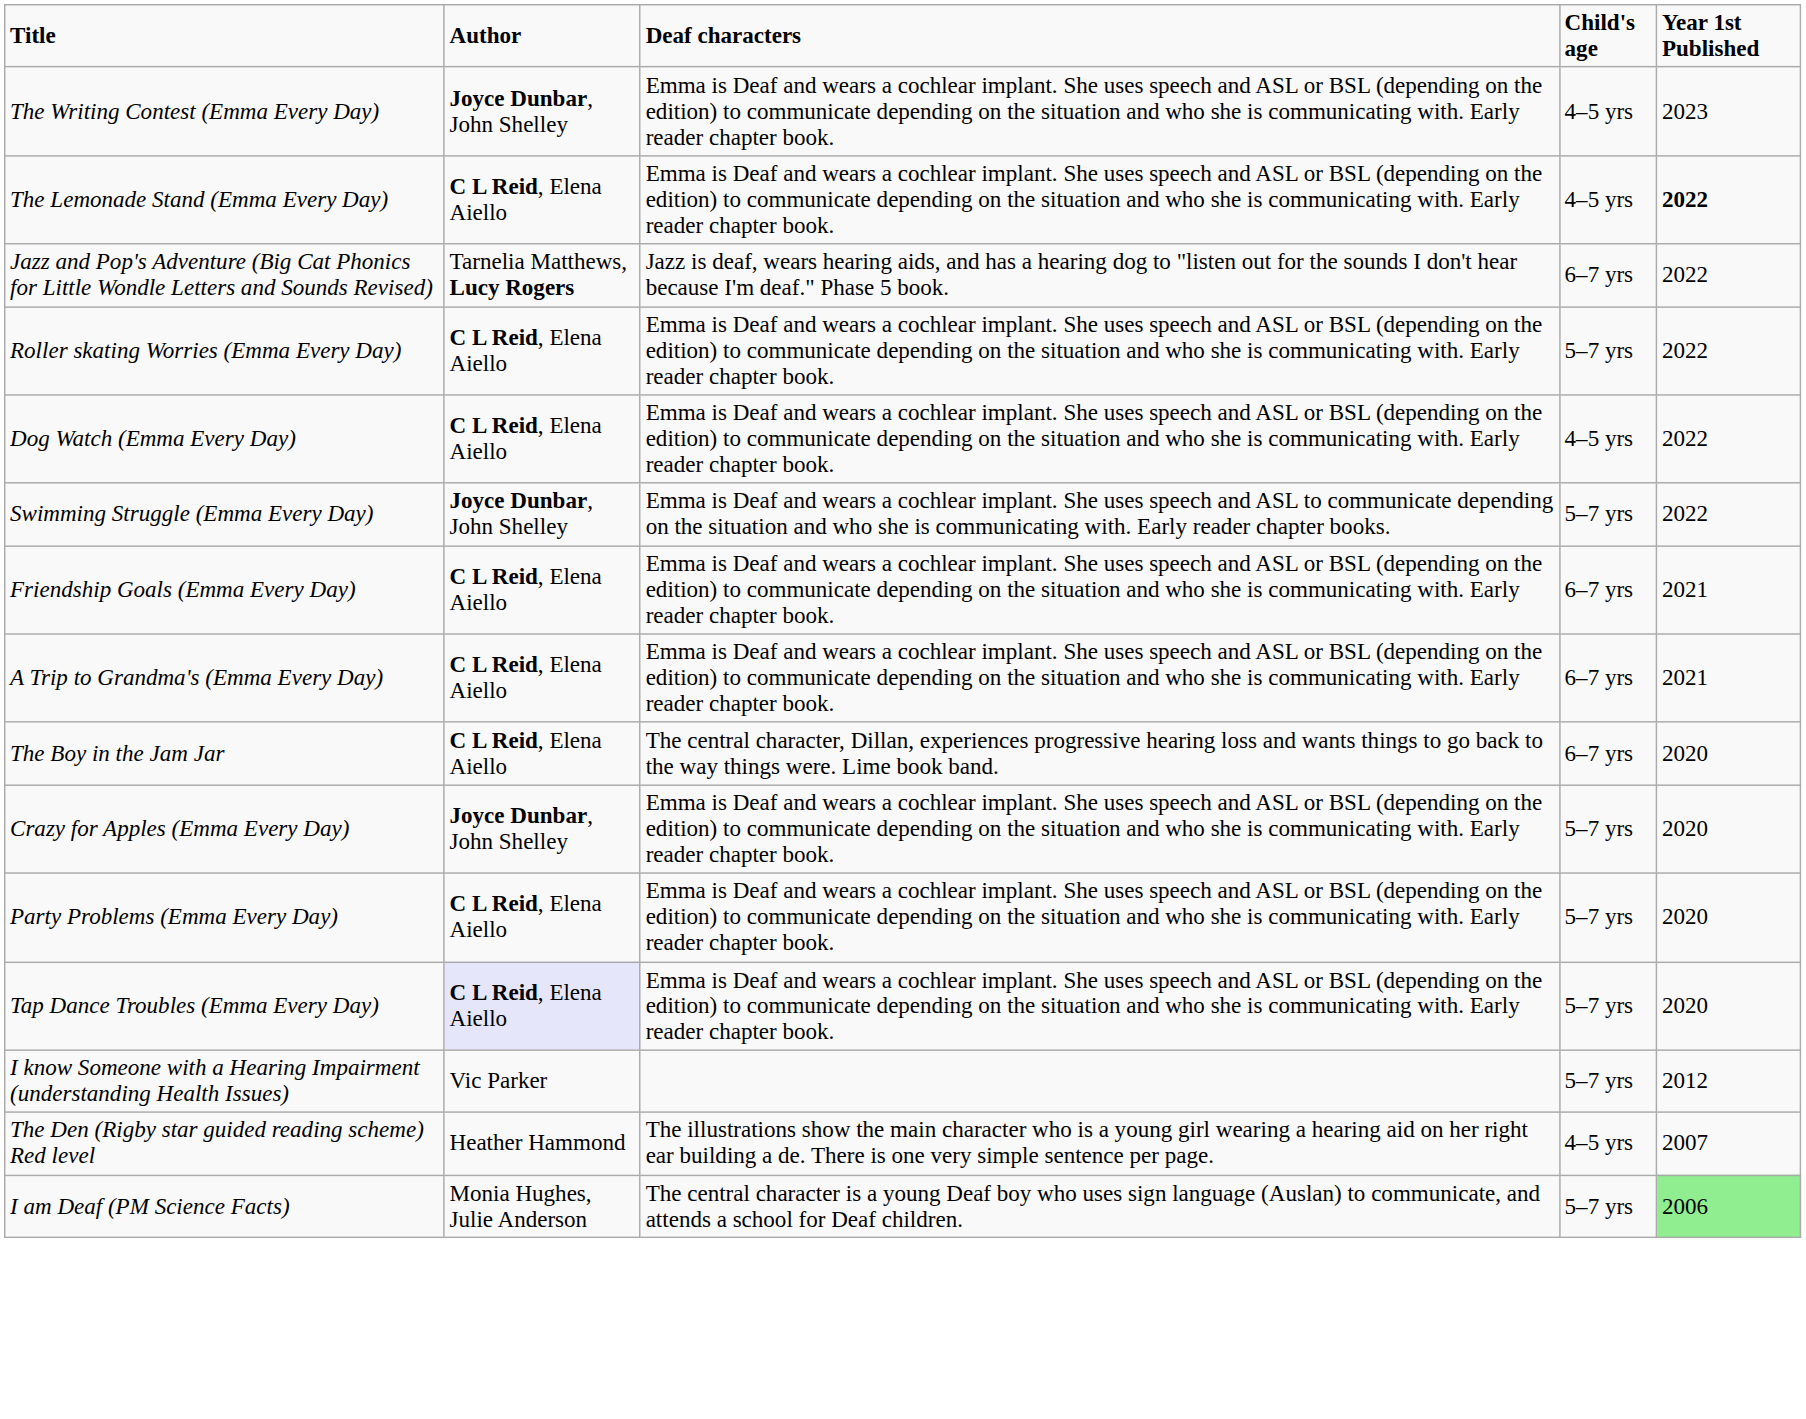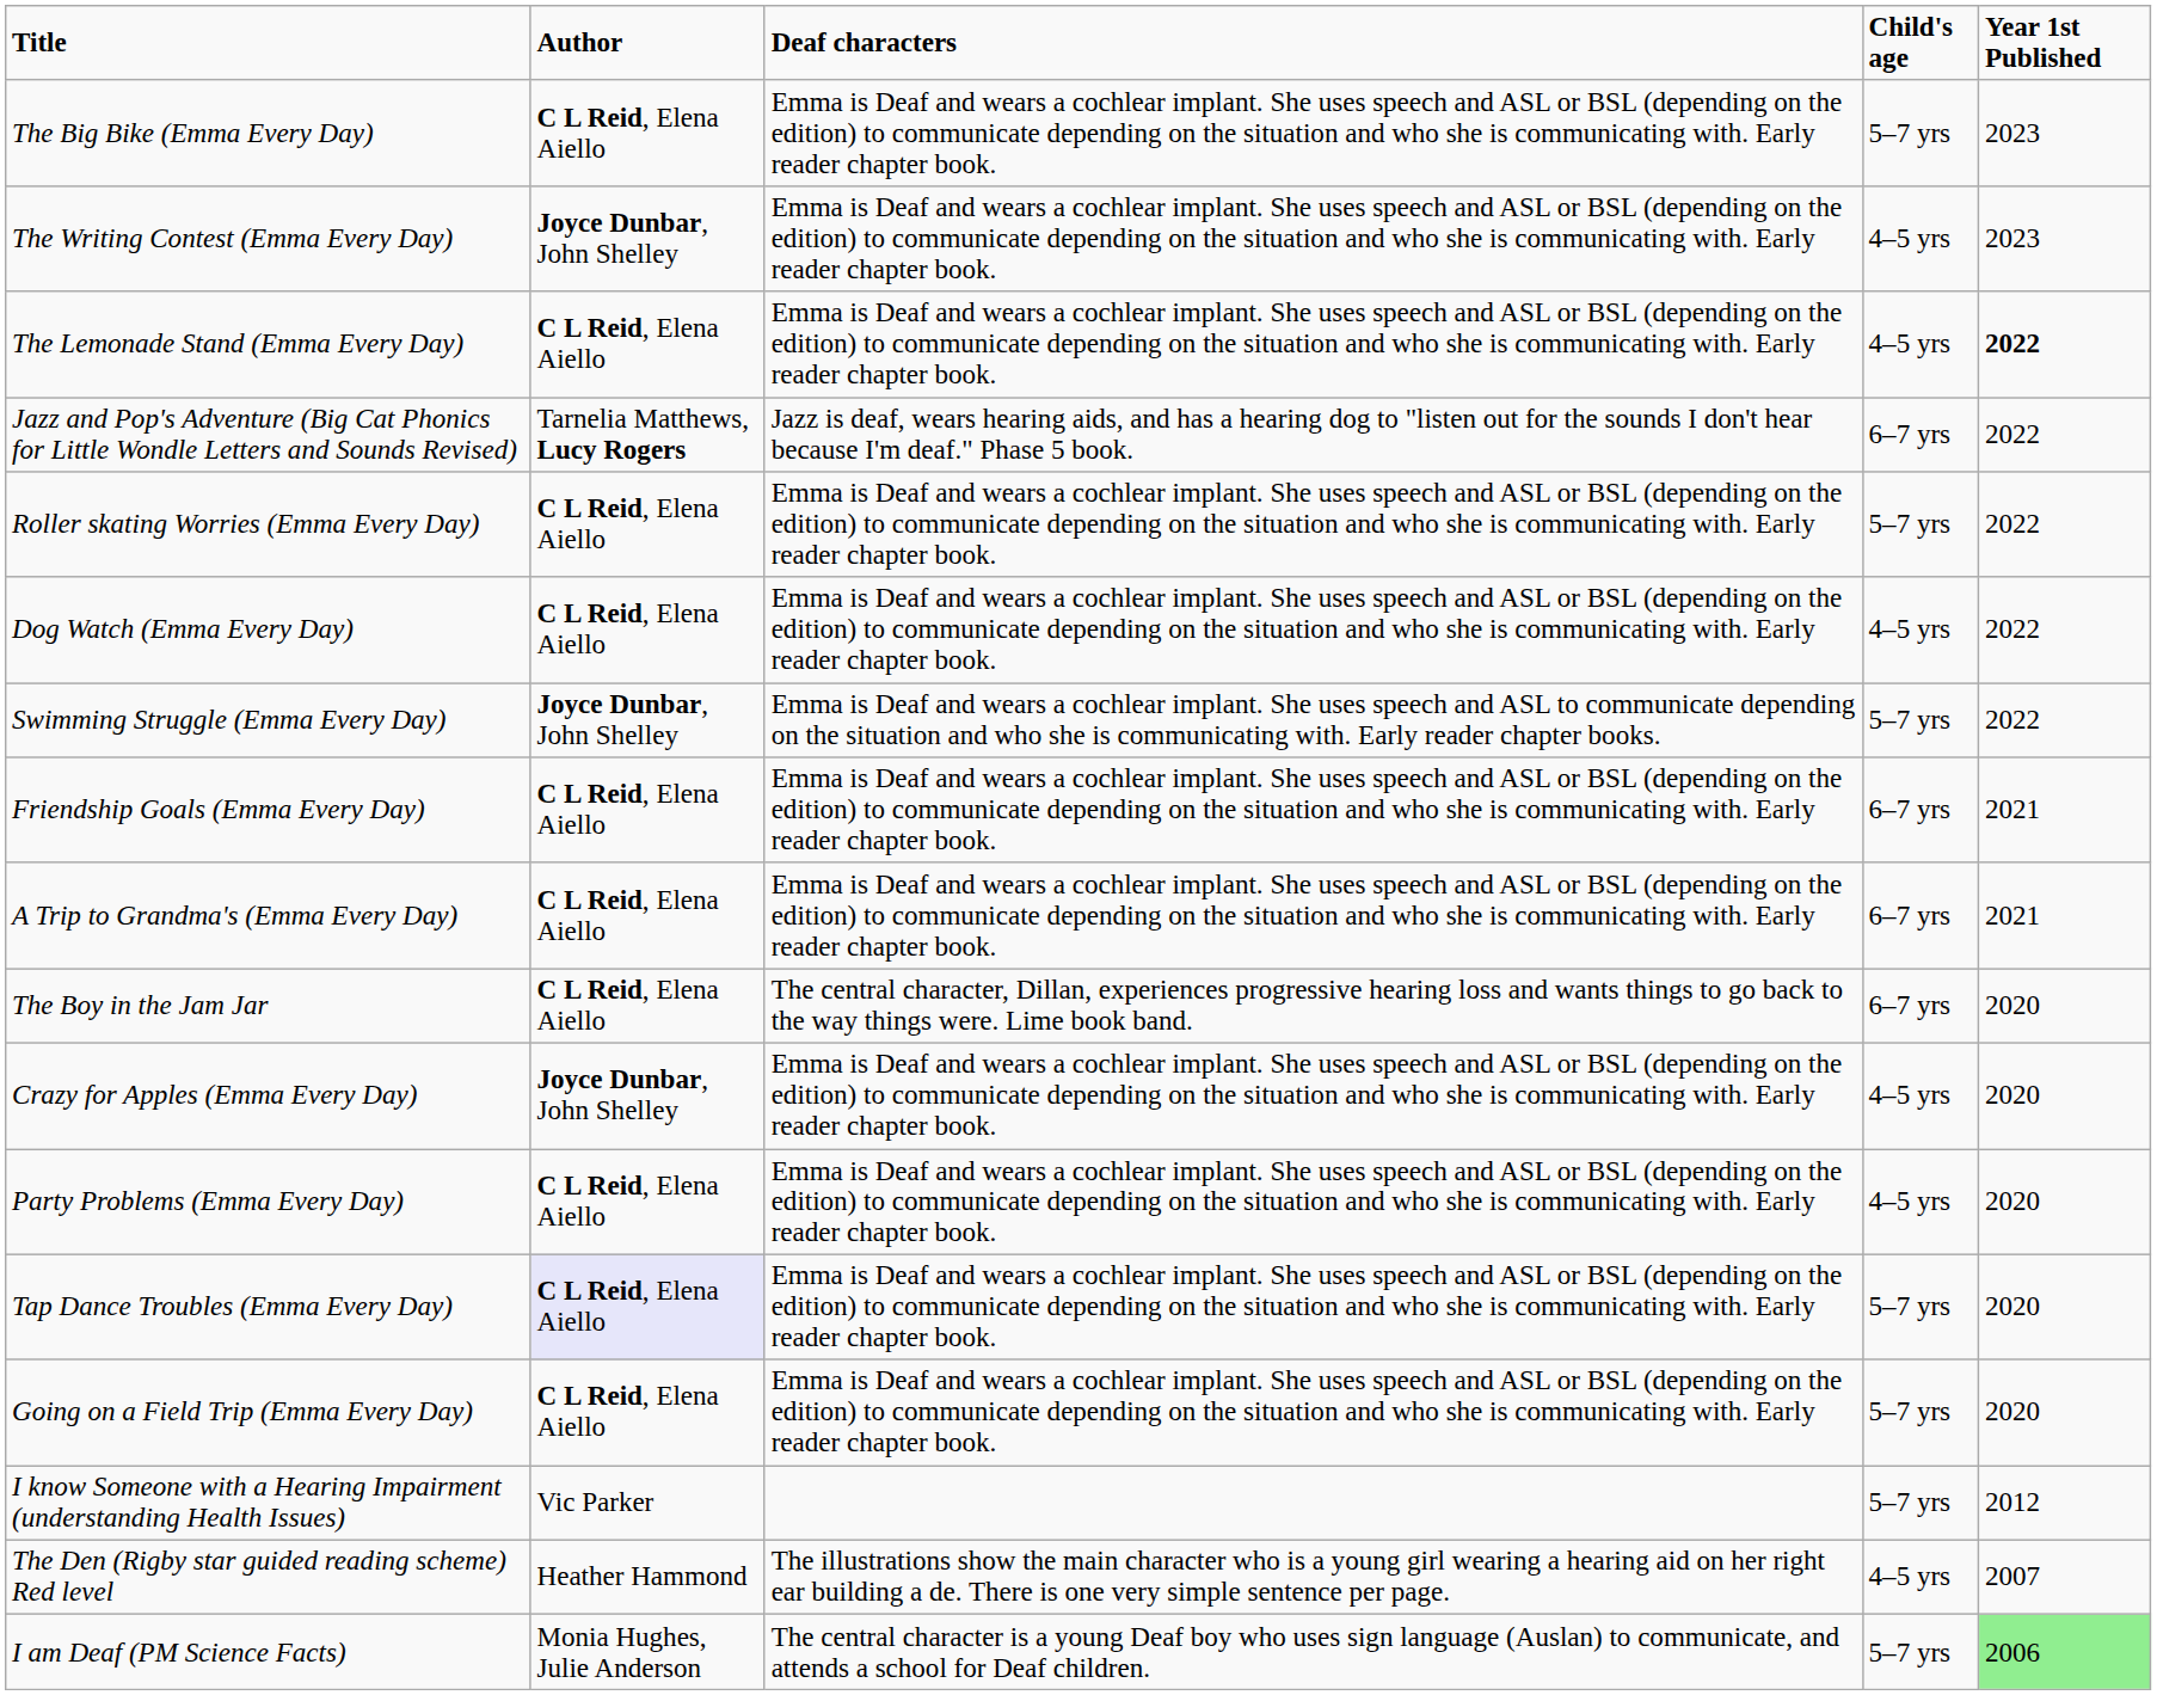 <table class="wikitable sortable">
 <tr>
 <td><strong>Title</strong></td>
 <td><strong>Author</strong></td>
 <td><strong>Deaf characters</strong></td>
 <td><strong>Child's age</strong></td>
 <td><strong>Year 1st Published</strong></td>
+</tr>
+<tr>
+<td><em>The Big Bike (Emma Every Day)</em></td>
+<td><strong>C L Reid</strong>, Elena Aiello</td>
+<td>Emma is Deaf and wears a cochlear implant. She uses speech and ASL or BSL (depending on the edition) to communicate depending on the situation and who she is communicating with. Early reader chapter book.</td>
+<td>5–7 yrs</td>
+<td>2023</td>
 </tr>
 <tr>
 <td><em>The Writing Contest (Emma Every Day)</em></td>
 <td><strong>Joyce Dunbar</strong>,<br>John Shelley</td>
 <td>Emma is Deaf and wears a cochlear implant. She uses speech and ASL or BSL (depending on the edition) to communicate depending on the situation and who she is communicating with. Early reader chapter book.</td>
 <td>4–5 yrs</td>
 <td>2023</td>
 </tr>
 <tr>
 <td><em>The Lemonade Stand (Emma Every Day)</em></td>
 <td><strong>C L Reid</strong>, Elena Aiello</td>
 <td>Emma is Deaf and wears a cochlear implant. She uses speech and ASL or BSL (depending on the edition) to communicate depending on the situation and who she is communicating with. Early reader chapter book.</td>
 <td>4–5 yrs</td>
 <td><strong>2022</strong></td>
 </tr>
 <tr>
 <td><em>Jazz and Pop's Adventure (Big Cat Phonics for Little Wondle Letters and Sounds Revised)</em></td>
 <td>Tarnelia Matthews, <strong>Lucy Rogers</strong></td>
 <td>Jazz is deaf, wears hearing aids, and has a hearing dog to "listen out for the sounds I don't hear because I'm deaf." Phase 5 book.</td>
 <td>6–7 yrs</td>
 <td>2022</td>
 </tr>
 <tr>
 <td><em>Roller skating Worries (Emma Every Day)</em></td>
 <td><strong>C L Reid</strong>, Elena Aiello</td>
 <td>Emma is Deaf and wears a cochlear implant. She uses speech and ASL or BSL (depending on the edition) to communicate depending on the situation and who she is communicating with. Early reader chapter book.</td>
 <td>5–7 yrs</td>
 <td>2022</td>
 </tr>
 <tr>
 <td><em>Dog Watch (Emma Every Day)</em></td>
 <td><strong>C L Reid</strong>, Elena Aiello</td>
 <td>Emma is Deaf and wears a cochlear implant. She uses speech and ASL or BSL (depending on the edition) to communicate depending on the situation and who she is communicating with. Early reader chapter book.</td>
 <td>4–5 yrs</td>
 <td>2022</td>
 </tr>
 <tr>
 <td><em>Swimming Struggle (Emma Every Day)</em></td>
 <td><strong>Joyce Dunbar</strong>,<br>John Shelley</td>
 <td>Emma is Deaf and wears a cochlear implant. She uses speech and ASL to communicate depending on the situation and who she is communicating with. Early reader chapter books.</td>
 <td>5–7 yrs</td>
 <td>2022</td>
 </tr>
 <tr>
 <td><em>Friendship Goals (Emma Every Day)</em></td>
 <td><strong>C L Reid</strong>, Elena Aiello</td>
 <td>Emma is Deaf and wears a cochlear implant. She uses speech and ASL or BSL (depending on the edition) to communicate depending on the situation and who she is communicating with. Early reader chapter book.</td>
 <td>6–7 yrs</td>
 <td>2021</td>
 </tr>
 <tr>
 <td><em>A Trip to Grandma's (Emma Every Day)</em></td>
 <td><strong>C L Reid</strong>, Elena Aiello</td>
 <td>Emma is Deaf and wears a cochlear implant. She uses speech and ASL or BSL (depending on the edition) to communicate depending on the situation and who she is communicating with. Early reader chapter book.</td>
 <td>6–7 yrs</td>
 <td>2021</td>
 </tr>
 <tr>
 <td><em>The Boy in the Jam Jar</em></td>
 <td><strong>C L Reid</strong>, Elena Aiello</td>
 <td>The central character, Dillan, experiences progressive hearing loss and wants things to go back to the way things were. Lime book band.</td>
 <td>6–7 yrs</td>
 <td>2020</td>
 </tr>
 <tr>
 <td><em>Crazy for Apples (Emma Every Day)</em></td>
 <td><strong>Joyce Dunbar</strong>,<br>John Shelley</td>
 <td>Emma is Deaf and wears a cochlear implant. She uses speech and ASL or BSL (depending on the edition) to communicate depending on the situation and who she is communicating with. Early reader chapter book.</td>
-<td>5–7 yrs</td>
+<td>4–5 yrs</td>
 <td>2020</td>
 </tr>
 <tr>
 <td><em>Party Problems (Emma Every Day)</em></td>
 <td><strong>C L Reid</strong>, Elena Aiello</td>
 <td>Emma is Deaf and wears a cochlear implant. She uses speech and ASL or BSL (depending on the edition) to communicate depending on the situation and who she is communicating with. Early reader chapter book.</td>
-<td>5–7 yrs</td>
+<td>4–5 yrs</td>
 <td>2020</td>
 </tr>
 <tr>
 <td><em>Tap Dance Troubles (Emma Every Day)</em></td>
 <td style="background: lavender;"><strong>C L Reid</strong>, Elena Aiello</td>
+<td>Emma is Deaf and wears a cochlear implant. She uses speech and ASL or BSL (depending on the edition) to communicate depending on the situation and who she is communicating with. Early reader chapter book.</td>
+<td>5–7 yrs</td>
+<td>2020</td>
+</tr>
+<tr>
+<td><em>Going on a Field Trip (Emma Every Day)</em></td>
+<td><strong>C L Reid</strong>, Elena Aiello</td>
 <td>Emma is Deaf and wears a cochlear implant. She uses speech and ASL or BSL (depending on the edition) to communicate depending on the situation and who she is communicating with. Early reader chapter book.</td>
 <td>5–7 yrs</td>
 <td>2020</td>
 </tr>
 <tr>
 <td><em>I know Someone with a Hearing Impairment (understanding Health Issues)</em></td>
 <td>Vic Parker</td>
 <td></td>
 <td>5–7 yrs</td>
 <td>2012</td>
 </tr>
 <tr>
 <td><em>The Den (Rigby star guided reading scheme) Red level</em></td>
 <td>Heather Hammond</td>
 <td>The illustrations show the main character who is a young girl wearing a hearing aid on her right ear building a de. There is one very simple sentence per page.</td>
 <td>4–5 yrs</td>
 <td>2007</td>
 </tr>
 <tr>
 <td><em>I am Deaf (PM Science Facts)</em></td>
 <td>Monia Hughes, Julie Anderson</td>
 <td>The central character is a young Deaf boy who uses sign language (Auslan) to communicate, and attends a school for Deaf children.</td>
 <td>5–7 yrs</td>
 <td style="background: lightgreen;">2006</td>
 </tr>
 </table>
